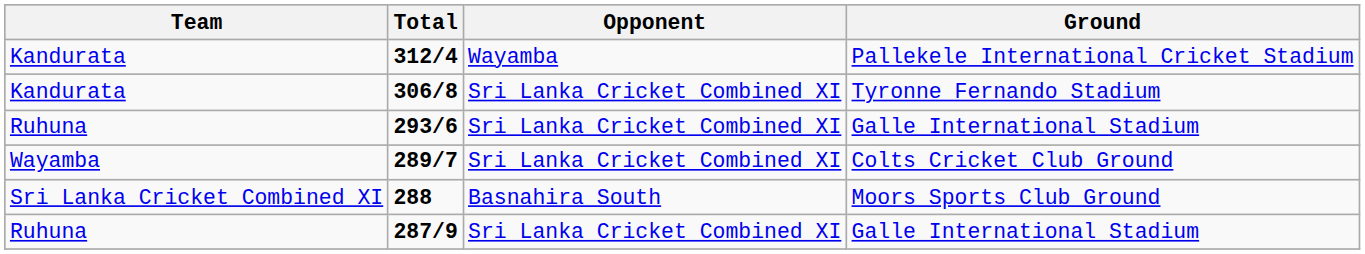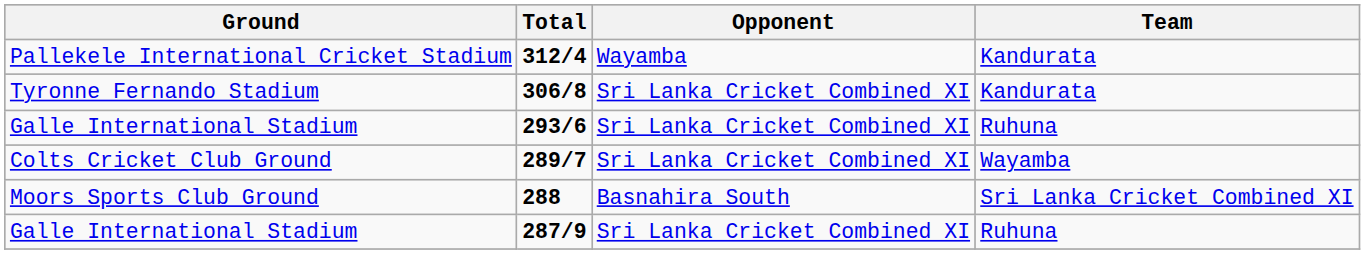 <table class="wikitable">
 <tr>
-<th>Team</th>
+<th>Ground</th>
 <th>Total</th>
 <th>Opponent</th>
-<th>Ground</th>
+<th>Team</th>
 </tr>
 <tr>
-<td><a href='#'>Kandurata</a></td>
+<td><a href='#'>Pallekele International Cricket Stadium</a></td>
 <td><strong>312/4</strong></td>
 <td><a href='#'>Wayamba</a></td>
-<td><a href='#'>Pallekele International Cricket Stadium</a></td>
+<td><a href='#'>Kandurata</a></td>
 </tr>
 <tr>
-<td><a href='#'>Kandurata</a></td>
+<td><a href='#'>Tyronne Fernando Stadium</a></td>
 <td><strong>306/8</strong></td>
 <td><a href='#'>Sri Lanka Cricket Combined XI</a></td>
-<td><a href='#'>Tyronne Fernando Stadium</a></td>
+<td><a href='#'>Kandurata</a></td>
 </tr>
 <tr>
-<td><a href='#'>Ruhuna</a></td>
+<td><a href='#'>Galle International Stadium</a></td>
 <td><strong>293/6</strong></td>
 <td><a href='#'>Sri Lanka Cricket Combined XI</a></td>
-<td><a href='#'>Galle International Stadium</a></td>
+<td><a href='#'>Ruhuna</a></td>
 </tr>
 <tr>
-<td><a href='#'>Wayamba</a></td>
+<td><a href='#'>Colts Cricket Club Ground</a></td>
 <td><strong>289/7</strong></td>
 <td><a href='#'>Sri Lanka Cricket Combined XI</a></td>
-<td><a href='#'>Colts Cricket Club Ground</a></td>
+<td><a href='#'>Wayamba</a></td>
 </tr>
 <tr>
-<td><a href='#'>Sri Lanka Cricket Combined XI</a></td>
+<td><a href='#'>Moors Sports Club Ground</a></td>
 <td><strong>288</strong></td>
 <td><a href='#'>Basnahira South</a></td>
-<td><a href='#'>Moors Sports Club Ground</a></td>
+<td><a href='#'>Sri Lanka Cricket Combined XI</a></td>
 </tr>
 <tr>
-<td><a href='#'>Ruhuna</a></td>
+<td><a href='#'>Galle International Stadium</a></td>
 <td><strong>287/9</strong></td>
 <td><a href='#'>Sri Lanka Cricket Combined XI</a></td>
-<td><a href='#'>Galle International Stadium</a></td>
+<td><a href='#'>Ruhuna</a></td>
 </tr>
 </table>
